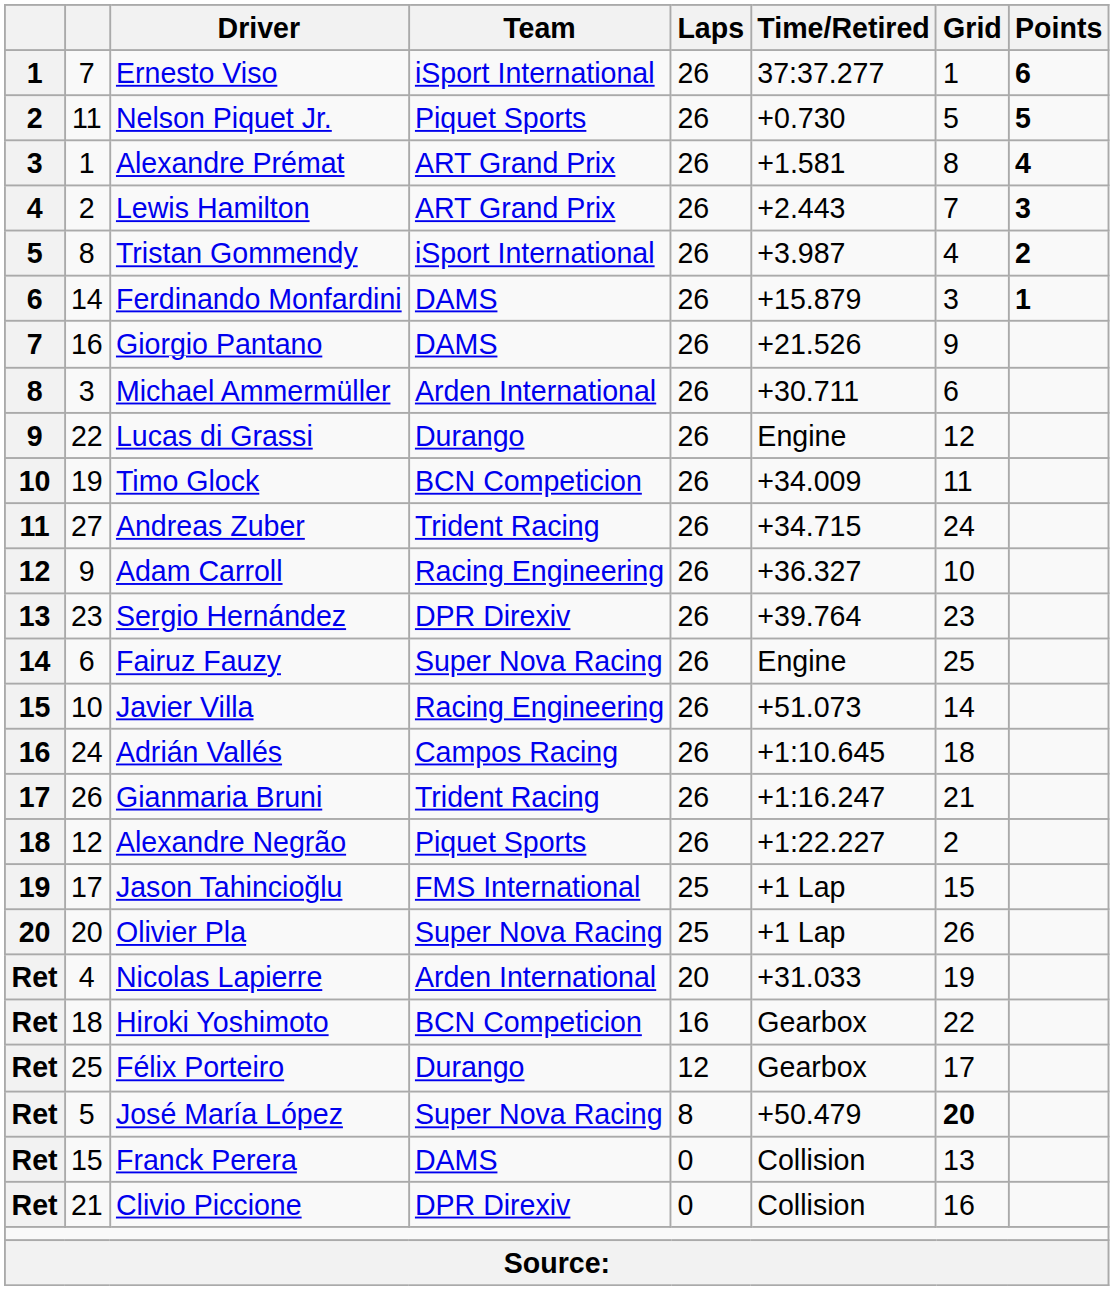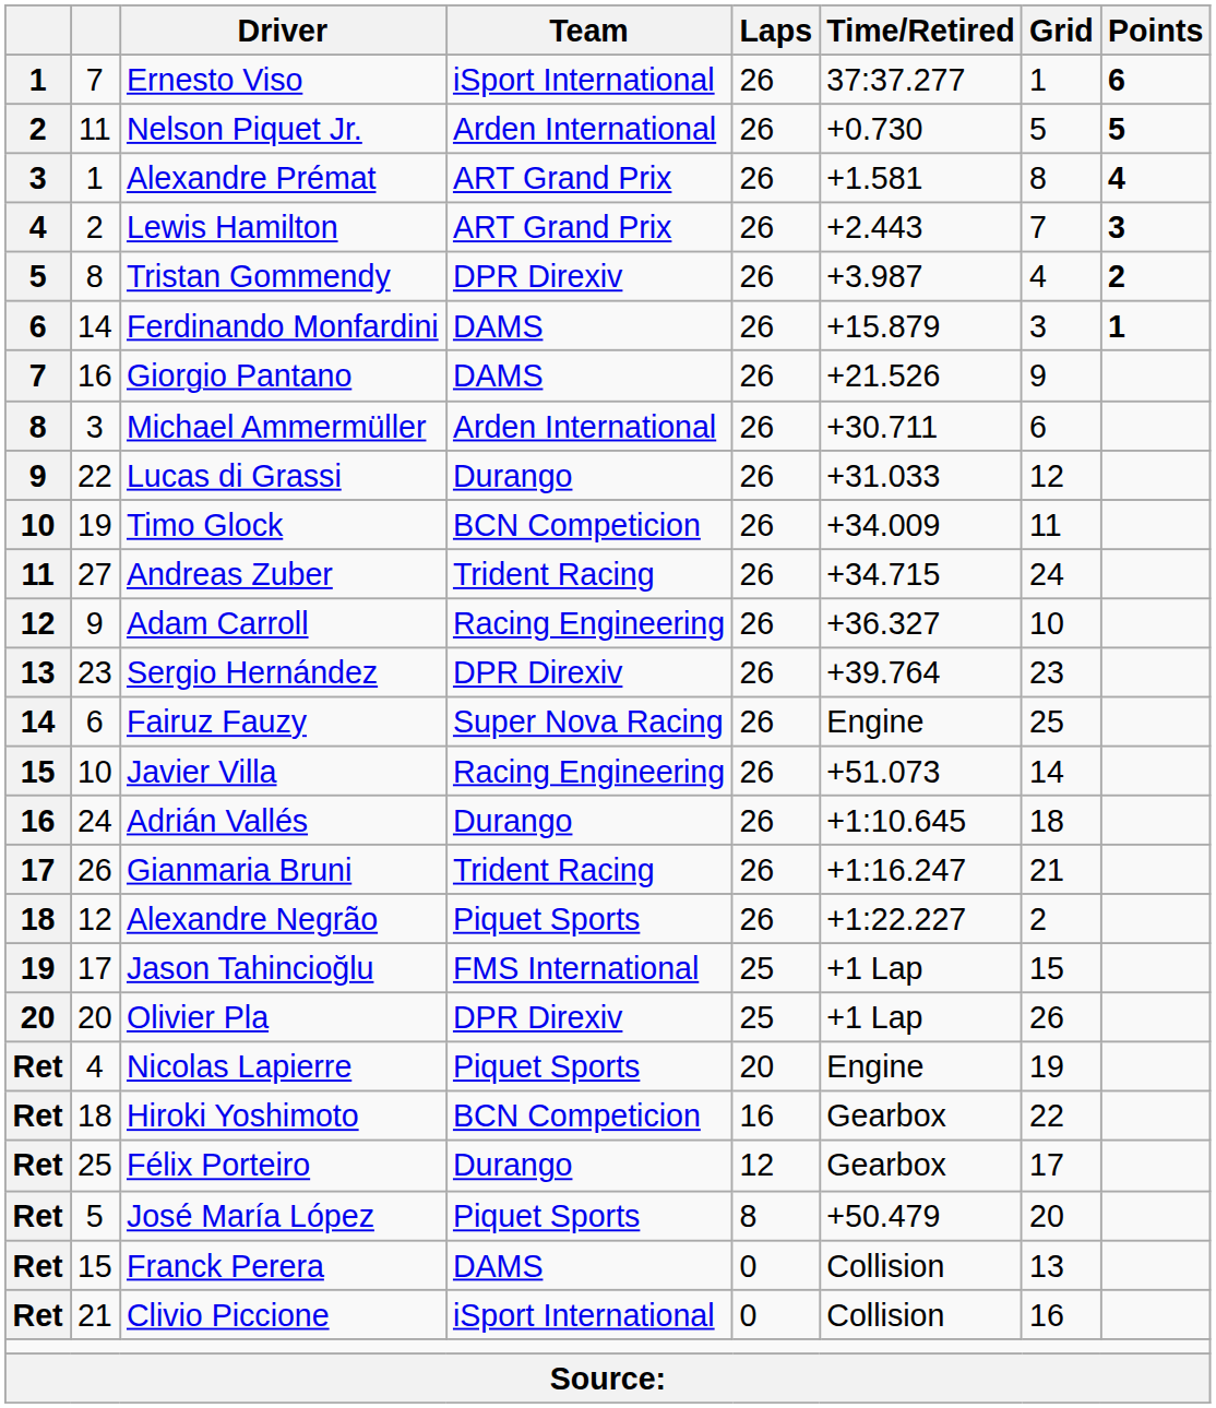 <table class="wikitable" style="font-size:95%">
 <tr>
 <th></th>
 <th></th>
 <th>Driver</th>
 <th>Team</th>
 <th>Laps</th>
 <th>Time/Retired</th>
 <th>Grid</th>
 <th>Points</th>
 </tr>
 <tr>
 <th>1</th>
 <td align="center">7</td>
 <td> <a href='#'>Ernesto Viso</a></td>
 <td><a href='#'>iSport International</a></td>
 <td>26</td>
 <td>37:37.277</td>
 <td>1</td>
 <td><strong>6</strong></td>
 </tr>
 <tr>
 <th>2</th>
 <td align="center">11</td>
 <td> <a href='#'>Nelson Piquet Jr.</a></td>
-<td><a href='#'>Piquet Sports</a></td>
+<td><a href='#'>Arden International</a></td>
 <td>26</td>
 <td>+0.730</td>
 <td>5</td>
 <td><strong>5</strong></td>
 </tr>
 <tr>
 <th>3</th>
 <td align="center">1</td>
 <td> <a href='#'>Alexandre Prémat</a></td>
 <td><a href='#'>ART Grand Prix</a></td>
 <td>26</td>
 <td>+1.581</td>
 <td>8</td>
 <td><strong>4</strong></td>
 </tr>
 <tr>
 <th>4</th>
 <td align="center">2</td>
 <td> <a href='#'>Lewis Hamilton</a></td>
 <td><a href='#'>ART Grand Prix</a></td>
 <td>26</td>
 <td>+2.443</td>
 <td>7</td>
 <td><strong>3</strong></td>
 </tr>
 <tr>
 <th>5</th>
 <td align="center">8</td>
 <td> <a href='#'>Tristan Gommendy</a></td>
-<td><a href='#'>iSport International</a></td>
+<td><a href='#'>DPR Direxiv</a></td>
 <td>26</td>
 <td>+3.987</td>
 <td>4</td>
 <td><strong>2</strong></td>
 </tr>
 <tr>
 <th>6</th>
 <td align="center">14</td>
 <td> <a href='#'>Ferdinando Monfardini</a></td>
 <td><a href='#'>DAMS</a></td>
 <td>26</td>
 <td>+15.879</td>
 <td>3</td>
 <td><strong>1</strong></td>
 </tr>
 <tr>
 <th>7</th>
 <td align="center">16</td>
 <td> <a href='#'>Giorgio Pantano</a></td>
 <td><a href='#'>DAMS</a></td>
 <td>26</td>
 <td>+21.526</td>
 <td>9</td>
 <td></td>
 </tr>
 <tr>
 <th>8</th>
 <td align="center">3</td>
 <td> <a href='#'>Michael Ammermüller</a></td>
 <td><a href='#'>Arden International</a></td>
 <td>26</td>
 <td>+30.711</td>
 <td>6</td>
 <td></td>
 </tr>
 <tr>
 <th>9</th>
 <td align="center">22</td>
 <td> <a href='#'>Lucas di Grassi</a></td>
 <td><a href='#'>Durango</a></td>
 <td>26</td>
-<td>Engine</td>
+<td>+31.033</td>
 <td>12</td>
 <td></td>
 </tr>
 <tr>
 <th>10</th>
 <td align="center">19</td>
 <td> <a href='#'>Timo Glock</a></td>
 <td><a href='#'>BCN Competicion</a></td>
 <td>26</td>
 <td>+34.009</td>
 <td>11</td>
 <td></td>
 </tr>
 <tr>
 <th>11</th>
 <td align="center">27</td>
 <td> <a href='#'>Andreas Zuber</a></td>
 <td><a href='#'>Trident Racing</a></td>
 <td>26</td>
 <td>+34.715</td>
 <td>24</td>
 <td></td>
 </tr>
 <tr>
 <th>12</th>
 <td align="center">9</td>
 <td> <a href='#'>Adam Carroll</a></td>
 <td><a href='#'>Racing Engineering</a></td>
 <td>26</td>
 <td>+36.327</td>
 <td>10</td>
 <td></td>
 </tr>
 <tr>
 <th>13</th>
 <td align="center">23</td>
 <td> <a href='#'>Sergio Hernández</a></td>
 <td><a href='#'>DPR Direxiv</a></td>
 <td>26</td>
 <td>+39.764</td>
 <td>23</td>
 <td></td>
 </tr>
 <tr>
 <th>14</th>
 <td align="center">6</td>
 <td> <a href='#'>Fairuz Fauzy</a></td>
 <td><a href='#'>Super Nova Racing</a></td>
 <td>26</td>
 <td>Engine</td>
 <td>25</td>
 <td></td>
 </tr>
 <tr>
 <th>15</th>
 <td align="center">10</td>
 <td> <a href='#'>Javier Villa</a></td>
 <td><a href='#'>Racing Engineering</a></td>
 <td>26</td>
 <td>+51.073</td>
 <td>14</td>
 <td></td>
 </tr>
 <tr>
 <th>16</th>
 <td align="center">24</td>
 <td> <a href='#'>Adrián Vallés</a></td>
-<td><a href='#'>Campos Racing</a></td>
+<td><a href='#'>Durango</a></td>
 <td>26</td>
 <td>+1:10.645</td>
 <td>18</td>
 <td></td>
 </tr>
 <tr>
 <th>17</th>
 <td align="center">26</td>
 <td> <a href='#'>Gianmaria Bruni</a></td>
 <td><a href='#'>Trident Racing</a></td>
 <td>26</td>
 <td>+1:16.247</td>
 <td>21</td>
 <td><strong></strong></td>
 </tr>
 <tr>
 <th>18</th>
 <td align="center">12</td>
 <td> <a href='#'>Alexandre Negrão</a></td>
 <td><a href='#'>Piquet Sports</a></td>
 <td>26</td>
 <td>+1:22.227</td>
 <td>2</td>
 <td></td>
 </tr>
 <tr>
 <th>19</th>
 <td align="center">17</td>
 <td> <a href='#'>Jason Tahincioğlu</a></td>
 <td><a href='#'>FMS International</a></td>
 <td>25</td>
 <td>+1 Lap</td>
 <td>15</td>
 <td></td>
 </tr>
 <tr>
 <th>20</th>
 <td align="center">20</td>
 <td> <a href='#'>Olivier Pla</a></td>
-<td><a href='#'>Super Nova Racing</a></td>
+<td><a href='#'>DPR Direxiv</a></td>
 <td>25</td>
 <td>+1 Lap</td>
 <td>26</td>
 <td></td>
 </tr>
 <tr>
 <th>Ret</th>
 <td align="center">4</td>
 <td> <a href='#'>Nicolas Lapierre</a></td>
-<td><a href='#'>Arden International</a></td>
+<td><a href='#'>Piquet Sports</a></td>
 <td>20</td>
-<td>+31.033</td>
+<td>Engine</td>
 <td>19</td>
 <td></td>
 </tr>
 <tr>
 <th>Ret</th>
 <td align="center">18</td>
 <td> <a href='#'>Hiroki Yoshimoto</a></td>
 <td><a href='#'>BCN Competicion</a></td>
 <td>16</td>
 <td>Gearbox</td>
 <td>22</td>
 <td></td>
 </tr>
 <tr>
 <th>Ret</th>
 <td align="center">25</td>
 <td> <a href='#'>Félix Porteiro</a></td>
 <td><a href='#'>Durango</a></td>
 <td>12</td>
 <td>Gearbox</td>
 <td>17</td>
 <td></td>
 </tr>
 <tr>
 <th>Ret</th>
 <td align="center">5</td>
 <td> <a href='#'>José María López</a></td>
-<td><a href='#'>Super Nova Racing</a></td>
+<td><a href='#'>Piquet Sports</a></td>
 <td>8</td>
 <td>+50.479</td>
-<td><strong>20</strong></td>
+<td>20</td>
 <td></td>
 </tr>
 <tr>
 <th>Ret</th>
 <td align="center">15</td>
 <td> <a href='#'>Franck Perera</a></td>
 <td><a href='#'>DAMS</a></td>
 <td>0</td>
 <td>Collision</td>
 <td>13</td>
 <td></td>
 </tr>
 <tr>
 <th>Ret</th>
 <td align="center">21</td>
 <td> <a href='#'>Clivio Piccione</a></td>
-<td><a href='#'>DPR Direxiv</a></td>
+<td><a href='#'>iSport International</a></td>
 <td>0</td>
 <td>Collision</td>
 <td>16</td>
 <td></td>
 </tr>
 <tr>
 <td colspan=8></td>
 </tr>
 <tr>
 <th colspan=8>Source:</th>
 </tr>
 </table>
